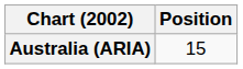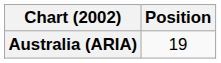 <table class="wikitable plainrowheaders" style="text-align:center">
 <tr>
 <th>Chart (2002)</th>
 <th>Position</th>
 </tr>
 <tr>
 <th scope="row">Australia (ARIA)</th>
-<td>15</td>
+<td>19</td>
 </tr>
 </table>
